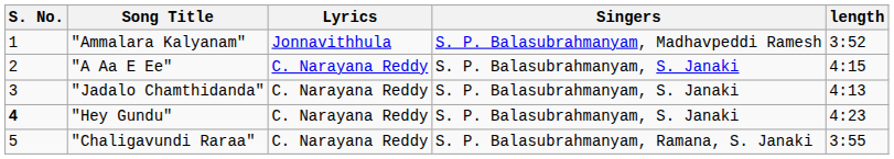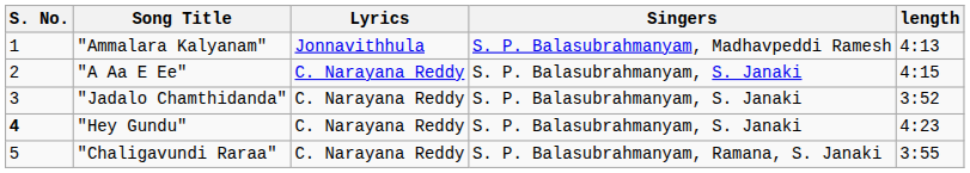 <table class="wikitable">
 <tr>
 <th>S. No.</th>
 <th>Song Title</th>
 <th>Lyrics</th>
 <th>Singers</th>
 <th>length</th>
 </tr>
 <tr>
 <td>1</td>
 <td>"Ammalara Kalyanam"</td>
 <td><a href='#'>Jonnavithhula</a></td>
 <td><a href='#'>S. P. Balasubrahmanyam</a>, Madhavpeddi Ramesh</td>
-<td>3:52</td>
+<td>4:13</td>
 </tr>
 <tr>
 <td>2</td>
 <td>"A Aa E Ee"</td>
 <td><a href='#'>C. Narayana Reddy</a></td>
 <td>S. P. Balasubrahmanyam, <a href='#'>S. Janaki</a></td>
 <td>4:15</td>
 </tr>
 <tr>
 <td>3</td>
 <td>"Jadalo Chamthidanda"</td>
 <td>C. Narayana Reddy</td>
 <td>S. P. Balasubrahmanyam, S. Janaki</td>
-<td>4:13</td>
+<td>3:52</td>
 </tr>
 <tr>
 <td><strong>4</strong></td>
 <td>"Hey Gundu"</td>
 <td>C. Narayana Reddy</td>
 <td>S. P. Balasubrahmanyam, S. Janaki</td>
 <td>4:23</td>
 </tr>
 <tr>
 <td>5</td>
 <td>"Chaligavundi Raraa"</td>
 <td>C. Narayana Reddy</td>
 <td>S. P. Balasubrahmanyam, Ramana, S. Janaki</td>
 <td>3:55</td>
 </tr>
 </table>
